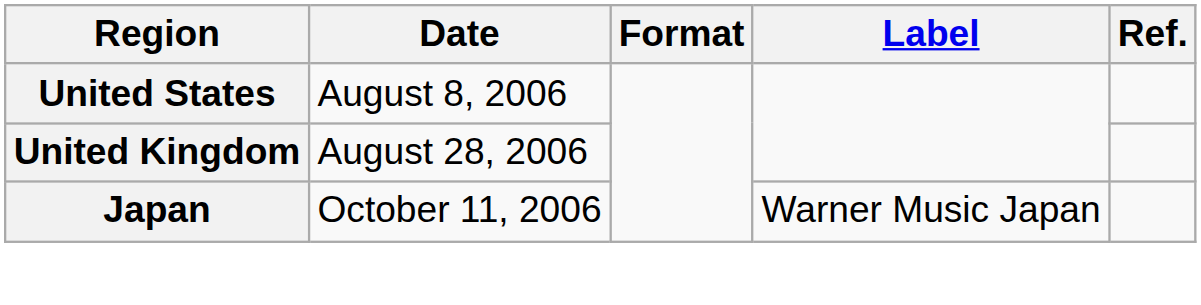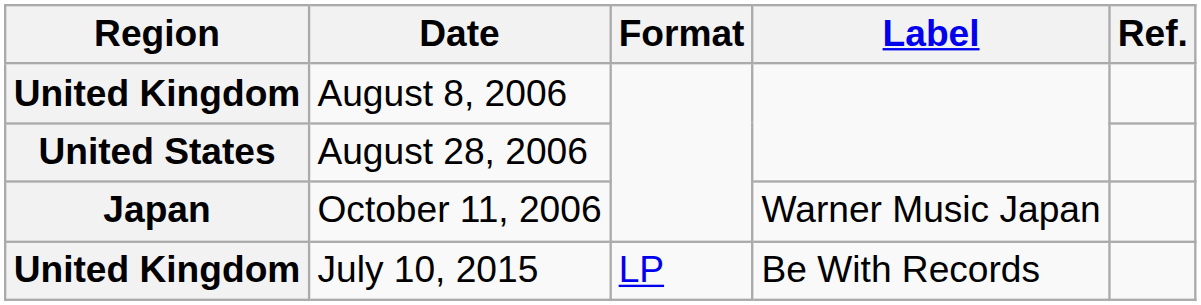 <table class="wikitable plainrowheaders">
 <tr>
 <th scope="col">Region</th>
 <th scope="col">Date</th>
 <th scope="col">Format</th>
 <th scope="col"><a href='#'>Label</a></th>
 <th scope="col">Ref.</th>
 </tr>
 <tr>
-<th scope="row">United States</th>
+<th scope="row">United Kingdom</th>
 <td>August 8, 2006</td>
 <td rowspan="3"></td>
 <td rowspan="2"></td>
 <td></td>
 </tr>
 <tr>
-<th scope="row">United Kingdom</th>
+<th scope="row">United States</th>
 <td>August 28, 2006</td>
 <td></td>
 </tr>
 <tr>
 <th scope="row">Japan</th>
 <td>October 11, 2006</td>
 <td>Warner Music Japan</td>
 <td></td>
 </tr>
+<tr>
+<th scope="row">United Kingdom</th>
+<td>July 10, 2015</td>
+<td><a href='#'>LP</a></td>
+<td>Be With Records</td>
+<td></td>
+</tr>
 </table>
